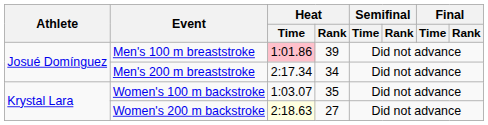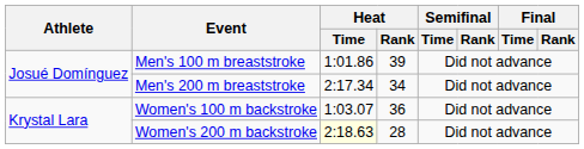 <table class=wikitable style="font-size:90%">
 <tr>
 <th rowspan="2">Athlete</th>
 <th rowspan="2">Event</th>
 <th colspan="2">Heat</th>
 <th colspan="2">Semifinal</th>
 <th colspan="2">Final</th>
 </tr>
 <tr style="font-size:95%">
 <th>Time</th>
 <th>Rank</th>
 <th>Time</th>
 <th>Rank</th>
 <th>Time</th>
 <th>Rank</th>
 </tr>
 <tr align=center>
 <td align=left rowspan=2><a href='#'>Josué Domínguez</a></td>
 <td align=left><a href='#'>Men's 100 m breaststroke</a></td>
-<td style="background: pink;">1:01.86</td>
+<td>1:01.86</td>
 <td>39</td>
 <td colspan="4">Did not advance</td>
 </tr>
 <tr align=center>
 <td align=left><a href='#'>Men's 200 m breaststroke</a></td>
 <td>2:17.34</td>
 <td>34</td>
 <td colspan="4">Did not advance</td>
 </tr>
 <tr align=center>
 <td align=left rowspan=2><a href='#'>Krystal Lara</a></td>
 <td align=left><a href='#'>Women's 100 m backstroke</a></td>
 <td>1:03.07</td>
-<td>35</td>
+<td>36</td>
 <td colspan="4">Did not advance</td>
 </tr>
 <tr align=center>
 <td align=left><a href='#'>Women's 200 m backstroke</a></td>
 <td style="background: lightyellow;">2:18.63</td>
-<td>27</td>
+<td>28</td>
 <td colspan="4">Did not advance</td>
 </tr>
 </table>
